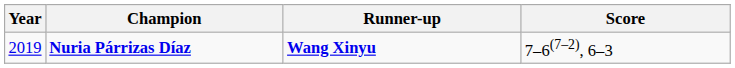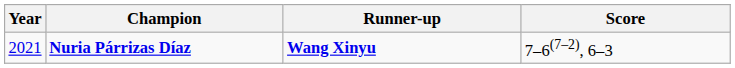 <table class="wikitable" style="font-size:90%">
 <tr>
 <th>Year</th>
 <th width="200">Champion</th>
 <th width="200">Runner-up</th>
 <th width="175">Score</th>
 </tr>
 <tr>
-<td><a href='#'>2019</a></td>
+<td><a href='#'>2021</a></td>
 <td> <strong><a href='#'>Nuria Párrizas Díaz</a></strong></td>
 <td><strong> <a href='#'>Wang Xinyu</a></strong></td>
 <td>7–6<sup>(7–2)</sup>, 6–3</td>
 </tr>
 </table>
